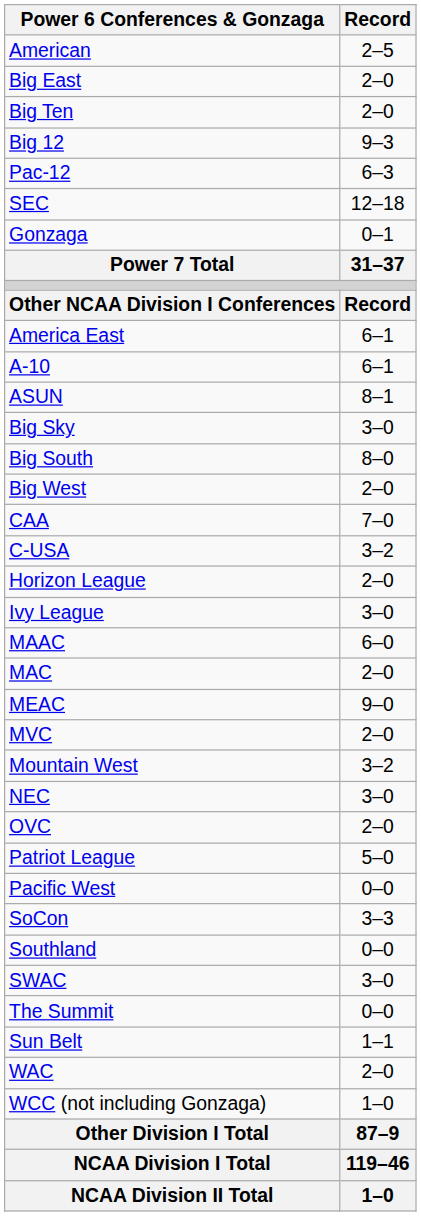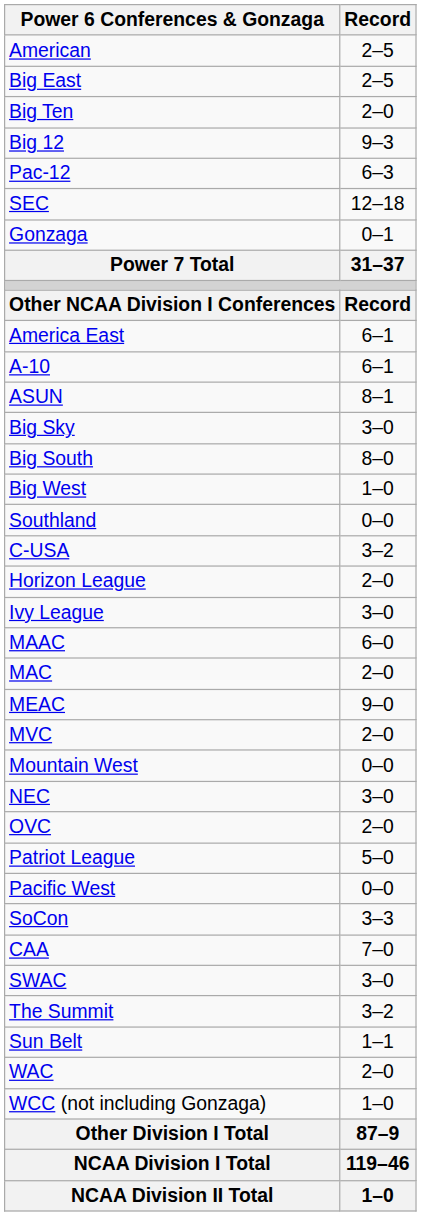 <table class="wikitable">
 <tr>
 <th>Power 6 Conferences & Gonzaga</th>
 <th>Record</th>
 </tr>
 <tr>
 <td><a href='#'>American</a></td>
 <td align=center>2–5</td>
 </tr>
 <tr>
 <td><a href='#'>Big East</a></td>
-<td align=center>2–0</td>
+<td align=center>2–5</td>
 </tr>
 <tr>
 <td><a href='#'>Big Ten</a></td>
 <td align=center>2–0</td>
 </tr>
 <tr>
 <td><a href='#'>Big 12</a></td>
 <td align=center>9–3</td>
 </tr>
 <tr>
 <td><a href='#'>Pac-12</a></td>
 <td align=center>6–3</td>
 </tr>
 <tr>
 <td><a href='#'>SEC</a></td>
 <td align=center>12–18</td>
 </tr>
 <tr>
 <td><a href='#'>Gonzaga</a></td>
 <td align=center>0–1</td>
 </tr>
 <tr>
 <th>Power 7 Total</th>
 <th>31–37</th>
 </tr>
 <tr>
 <th colspan="2" style="background:lightgrey;"></th>
 </tr>
 <tr>
 <th>Other NCAA Division I Conferences</th>
 <th>Record</th>
 </tr>
 <tr>
 <td><a href='#'>America East</a></td>
 <td align=center>6–1</td>
 </tr>
 <tr>
 <td><a href='#'>A-10</a></td>
 <td align=center>6–1</td>
 </tr>
 <tr>
 <td><a href='#'>ASUN</a></td>
 <td align=center>8–1</td>
 </tr>
 <tr>
 <td><a href='#'>Big Sky</a></td>
 <td align=center>3–0</td>
 </tr>
 <tr>
 <td><a href='#'>Big South</a></td>
 <td align=center>8–0</td>
 </tr>
 <tr>
 <td><a href='#'>Big West</a></td>
-<td align=center>2–0</td>
+<td align=center>1–0</td>
 </tr>
 <tr>
-<td><a href='#'>CAA</a></td>
-<td align=center>7–0</td>
+<td><a href='#'>Southland</a></td>
+<td align=center>0–0</td>
 </tr>
 <tr>
 <td><a href='#'>C-USA</a></td>
 <td align=center>3–2</td>
 </tr>
 <tr>
 <td><a href='#'>Horizon League</a></td>
 <td align=center>2–0</td>
 </tr>
 <tr>
 <td><a href='#'>Ivy League</a></td>
 <td align=center>3–0</td>
 </tr>
 <tr>
 <td><a href='#'>MAAC</a></td>
 <td align=center>6–0</td>
 </tr>
 <tr>
 <td><a href='#'>MAC</a></td>
 <td align=center>2–0</td>
 </tr>
 <tr>
 <td><a href='#'>MEAC</a></td>
 <td align=center>9–0</td>
 </tr>
 <tr>
 <td><a href='#'>MVC</a></td>
 <td align=center>2–0</td>
 </tr>
 <tr>
 <td><a href='#'>Mountain West</a></td>
-<td align=center>3–2</td>
+<td align=center>0–0</td>
 </tr>
 <tr>
 <td><a href='#'>NEC</a></td>
 <td align=center>3–0</td>
 </tr>
 <tr>
 <td><a href='#'>OVC</a></td>
 <td align=center>2–0</td>
 </tr>
 <tr>
 <td><a href='#'>Patriot League</a></td>
 <td align=center>5–0</td>
 </tr>
 <tr>
 <td><a href='#'>Pacific West</a></td>
 <td align=center>0–0</td>
 </tr>
 <tr>
 <td><a href='#'>SoCon</a></td>
 <td align=center>3–3</td>
 </tr>
 <tr>
-<td><a href='#'>Southland</a></td>
-<td align=center>0–0</td>
+<td><a href='#'>CAA</a></td>
+<td align=center>7–0</td>
 </tr>
 <tr>
 <td><a href='#'>SWAC</a></td>
 <td align=center>3–0</td>
 </tr>
 <tr>
 <td><a href='#'>The Summit</a></td>
-<td align=center>0–0</td>
+<td align=center>3–2</td>
 </tr>
 <tr>
 <td><a href='#'>Sun Belt</a></td>
 <td align=center>1–1</td>
 </tr>
 <tr>
 <td><a href='#'>WAC</a></td>
 <td align=center>2–0</td>
 </tr>
 <tr>
 <td><a href='#'>WCC</a> (not including Gonzaga)</td>
 <td align=center>1–0</td>
 </tr>
 <tr>
 <th>Other Division I Total</th>
 <th>87–9</th>
 </tr>
 <tr>
 <th>NCAA Division I Total</th>
 <th>119–46</th>
 </tr>
 <tr>
 <th>NCAA Division II Total</th>
 <th>1–0</th>
 </tr>
 </table>
